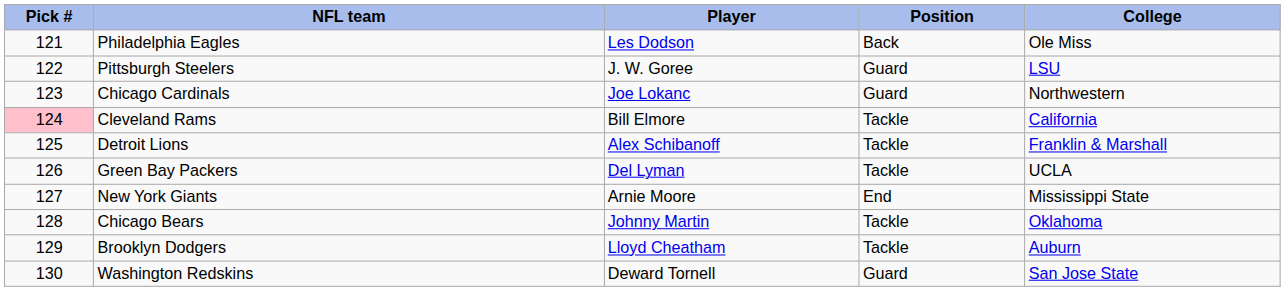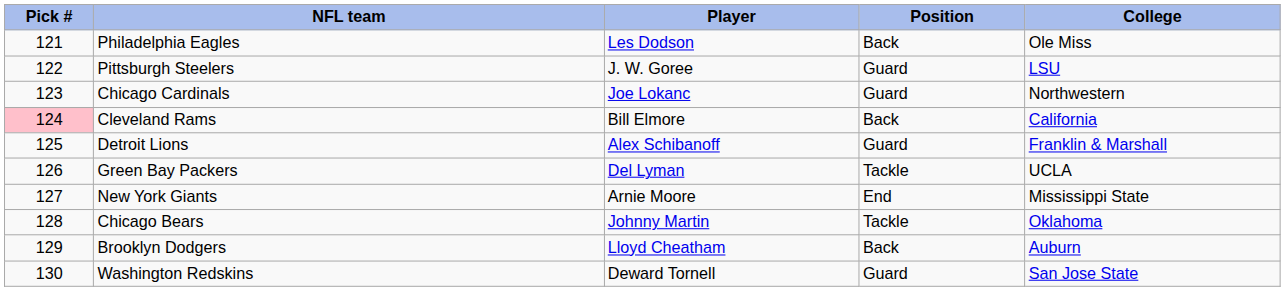 <table class="wikitable sortable sortable" style="width: 100%">
 <tr>
 <th style="background:#A8BDEC;" width=7%>Pick #</th>
 <th width=40% style="background:#A8BDEC;">NFL team</th>
 <th width=20% style="background:#A8BDEC;">Player</th>
 <th width=13% style="background:#A8BDEC;">Position</th>
 <th style="background:#A8BDEC;">College</th>
 </tr>
 <tr>
 <td align=center>121</td>
 <td>Philadelphia Eagles</td>
 <td><a href='#'>Les Dodson</a></td>
 <td>Back</td>
 <td>Ole Miss</td>
 </tr>
 <tr>
 <td align=center>122</td>
 <td>Pittsburgh Steelers</td>
 <td>J. W. Goree</td>
 <td>Guard</td>
 <td><a href='#'>LSU</a></td>
 </tr>
 <tr>
 <td align=center>123</td>
 <td>Chicago Cardinals</td>
 <td><a href='#'>Joe Lokanc</a></td>
 <td>Guard</td>
 <td>Northwestern</td>
 </tr>
 <tr>
 <td align=center style="background: pink;">124</td>
 <td>Cleveland Rams</td>
 <td>Bill Elmore</td>
-<td>Tackle</td>
+<td>Back</td>
 <td><a href='#'>California</a></td>
 </tr>
 <tr>
 <td align=center>125</td>
 <td>Detroit Lions</td>
 <td><a href='#'>Alex Schibanoff</a></td>
-<td>Tackle</td>
+<td>Guard</td>
 <td><a href='#'>Franklin & Marshall</a></td>
 </tr>
 <tr>
 <td align=center>126</td>
 <td>Green Bay Packers</td>
 <td><a href='#'>Del Lyman</a></td>
 <td>Tackle</td>
 <td>UCLA</td>
 </tr>
 <tr>
 <td align=center>127</td>
 <td>New York Giants</td>
 <td>Arnie Moore</td>
 <td>End</td>
 <td>Mississippi State</td>
 </tr>
 <tr>
 <td align=center>128</td>
 <td>Chicago Bears</td>
 <td><a href='#'>Johnny Martin</a></td>
 <td>Tackle</td>
 <td><a href='#'>Oklahoma</a></td>
 </tr>
 <tr>
 <td align=center>129</td>
 <td>Brooklyn Dodgers</td>
 <td><a href='#'>Lloyd Cheatham</a></td>
-<td>Tackle</td>
+<td>Back</td>
 <td><a href='#'>Auburn</a></td>
 </tr>
 <tr>
 <td align=center>130</td>
 <td>Washington Redskins</td>
 <td>Deward Tornell</td>
 <td>Guard</td>
 <td><a href='#'>San Jose State</a></td>
 </tr>
 </table>
